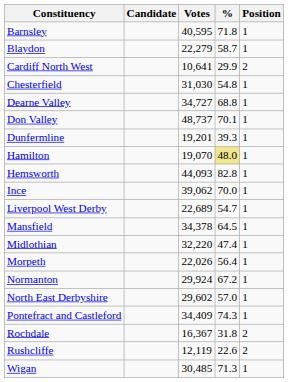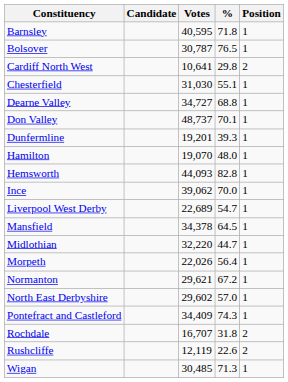 <table class="wikitable sortable">
 <tr>
 <th>Constituency</th>
 <th>Candidate</th>
 <th>Votes</th>
 <th>%</th>
 <th>Position</th>
 </tr>
 <tr>
 <td><a href='#'>Barnsley</a></td>
 <td></td>
 <td>40,595</td>
 <td>71.8</td>
 <td>1</td>
 </tr>
 <tr>
-<td><a href='#'>Blaydon</a></td>
+<td><a href='#'>Bolsover</a></td>
 <td></td>
-<td>22,279</td>
-<td>58.7</td>
+<td>30,787</td>
+<td>76.5</td>
 <td>1</td>
 </tr>
 <tr>
 <td><a href='#'>Cardiff North West</a></td>
 <td></td>
 <td>10,641</td>
-<td>29.9</td>
+<td>29.8</td>
 <td>2</td>
 </tr>
 <tr>
 <td><a href='#'>Chesterfield</a></td>
 <td></td>
 <td>31,030</td>
-<td>54.8</td>
+<td>55.1</td>
 <td>1</td>
 </tr>
 <tr>
 <td><a href='#'>Dearne Valley</a></td>
 <td></td>
 <td>34,727</td>
 <td>68.8</td>
 <td>1</td>
 </tr>
 <tr>
 <td><a href='#'>Don Valley</a></td>
 <td></td>
 <td>48,737</td>
 <td>70.1</td>
 <td>1</td>
 </tr>
 <tr>
 <td><a href='#'>Dunfermline</a></td>
 <td></td>
 <td>19,201</td>
 <td>39.3</td>
 <td>1</td>
 </tr>
 <tr>
 <td><a href='#'>Hamilton</a></td>
 <td></td>
 <td>19,070</td>
-<td style="background: khaki;">48.0</td>
+<td>48.0</td>
 <td>1</td>
 </tr>
 <tr>
 <td><a href='#'>Hemsworth</a></td>
 <td></td>
 <td>44,093</td>
 <td>82.8</td>
 <td>1</td>
 </tr>
 <tr>
 <td><a href='#'>Ince</a></td>
 <td></td>
 <td>39,062</td>
 <td>70.0</td>
 <td>1</td>
 </tr>
 <tr>
 <td><a href='#'>Liverpool West Derby</a></td>
 <td></td>
 <td>22,689</td>
 <td>54.7</td>
 <td>1</td>
 </tr>
 <tr>
 <td><a href='#'>Mansfield</a></td>
 <td></td>
 <td>34,378</td>
 <td>64.5</td>
 <td>1</td>
 </tr>
 <tr>
 <td><a href='#'>Midlothian</a></td>
 <td></td>
 <td>32,220</td>
-<td>47.4</td>
+<td>44.7</td>
 <td>1</td>
 </tr>
 <tr>
 <td><a href='#'>Morpeth</a></td>
 <td></td>
 <td>22,026</td>
 <td>56.4</td>
 <td>1</td>
 </tr>
 <tr>
 <td><a href='#'>Normanton</a></td>
 <td></td>
-<td>29,924</td>
+<td>29,621</td>
 <td>67.2</td>
 <td>1</td>
 </tr>
 <tr>
 <td><a href='#'>North East Derbyshire</a></td>
 <td></td>
 <td>29,602</td>
 <td>57.0</td>
 <td>1</td>
 </tr>
 <tr>
 <td><a href='#'>Pontefract and Castleford</a></td>
 <td></td>
 <td>34,409</td>
 <td>74.3</td>
 <td>1</td>
 </tr>
 <tr>
 <td><a href='#'>Rochdale</a></td>
 <td></td>
-<td>16,367</td>
+<td>16,707</td>
 <td>31.8</td>
 <td>2</td>
 </tr>
 <tr>
 <td><a href='#'>Rushcliffe</a></td>
 <td></td>
 <td>12,119</td>
 <td>22.6</td>
 <td>2</td>
 </tr>
 <tr>
 <td><a href='#'>Wigan</a></td>
 <td></td>
 <td>30,485</td>
 <td>71.3</td>
 <td>1</td>
 </tr>
 </table>
